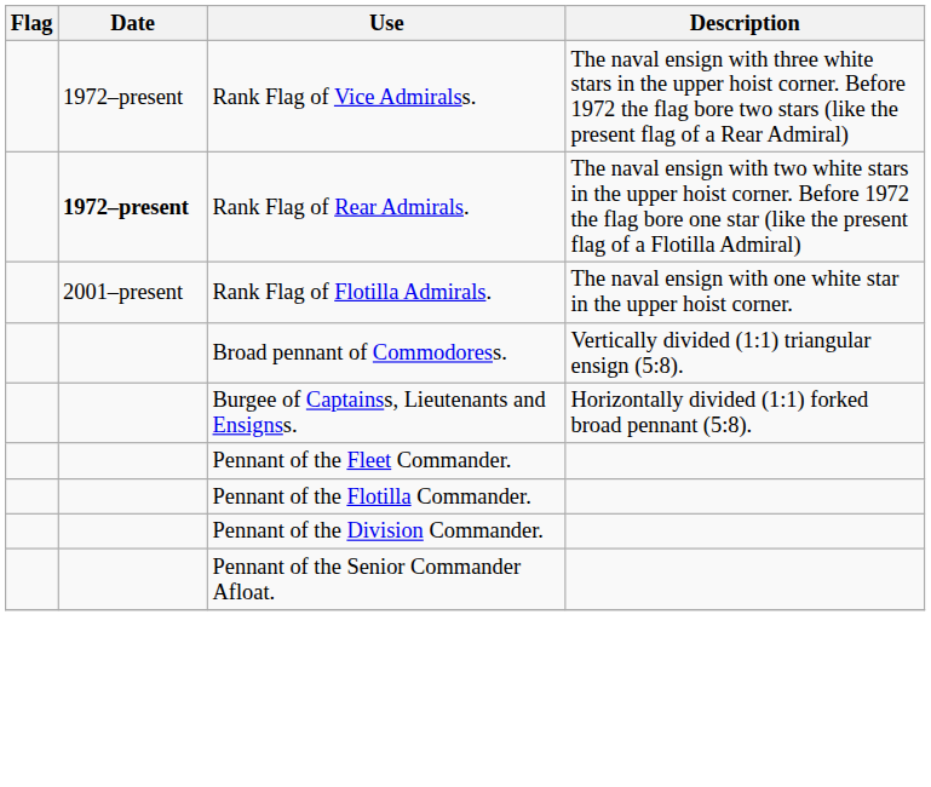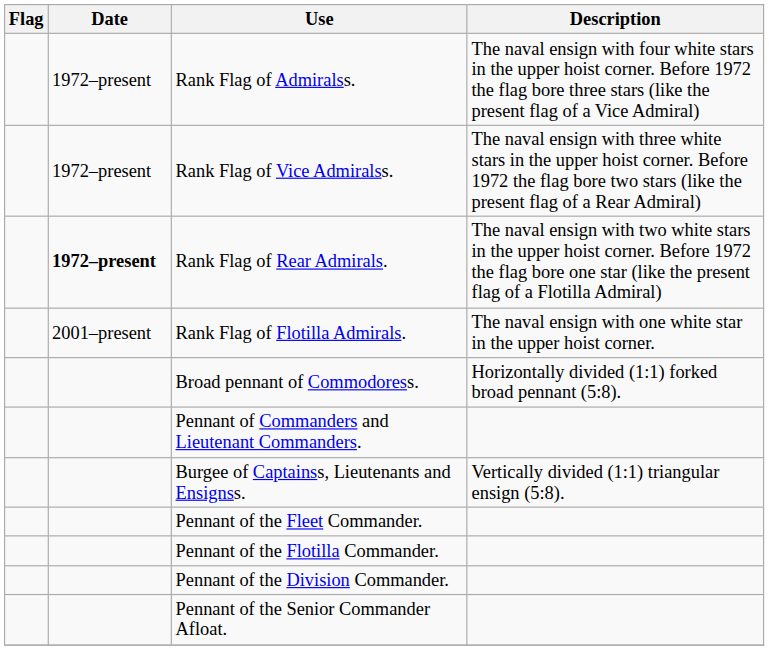 <table class="wikitable">
 <tr>
 <th>Flag</th>
 <th width="100">Date</th>
 <th width="250">Use</th>
 <th width="250">Description</th>
+</tr>
+<tr>
+<td></td>
+<td>1972–present</td>
+<td>Rank Flag of <a href='#'>Admirals</a>s.</td>
+<td>The naval ensign with four white stars in the upper hoist corner. Before 1972 the flag bore three stars (like the present flag of a Vice Admiral)</td>
 </tr>
 <tr>
 <td></td>
 <td>1972–present</td>
 <td>Rank Flag of <a href='#'>Vice Admirals</a>s.</td>
 <td>The naval ensign with three white stars in the upper hoist corner. Before 1972 the flag bore two stars (like the present flag of a Rear Admiral)</td>
 </tr>
 <tr>
 <td></td>
 <td><strong>1972–present</strong></td>
 <td>Rank Flag of <a href='#'>Rear Admirals</a>.</td>
 <td>The naval ensign with two white stars in the upper hoist corner. Before 1972 the flag bore one star (like the present flag of a Flotilla Admiral)</td>
 </tr>
 <tr>
 <td></td>
 <td>2001–present</td>
 <td>Rank Flag of <a href='#'>Flotilla Admirals</a>.</td>
 <td>The naval ensign with one white star in the upper hoist corner.</td>
 </tr>
 <tr>
 <td></td>
 <td></td>
 <td>Broad pennant of <a href='#'>Commodores</a>s.</td>
-<td>Vertically divided (1:1) triangular ensign (5:8).</td>
+<td>Horizontally divided (1:1) forked broad pennant (5:8).</td>
+</tr>
+<tr>
+<td></td>
+<td></td>
+<td>Pennant of <a href='#'>Commanders</a> and <a href='#'>Lieutenant Commanders</a>.</td>
+<td></td>
 </tr>
 <tr>
 <td></td>
 <td></td>
 <td>Burgee of <a href='#'>Captains</a>s, Lieutenants and <a href='#'>Ensigns</a>s.</td>
-<td>Horizontally divided (1:1) forked broad pennant (5:8).</td>
+<td>Vertically divided (1:1) triangular ensign (5:8).</td>
 </tr>
 <tr>
 <td></td>
 <td></td>
 <td>Pennant of the <a href='#'>Fleet</a> Commander.</td>
 <td></td>
 </tr>
 <tr>
 <td></td>
 <td></td>
 <td>Pennant of the <a href='#'>Flotilla</a> Commander.</td>
 <td></td>
 </tr>
 <tr>
 <td></td>
 <td></td>
 <td>Pennant of the <a href='#'>Division</a> Commander.</td>
 <td></td>
 </tr>
 <tr>
 <td></td>
 <td></td>
 <td>Pennant of the Senior Commander Afloat.</td>
 <td></td>
 </tr>
 <tr>
 </tr>
 </table>
